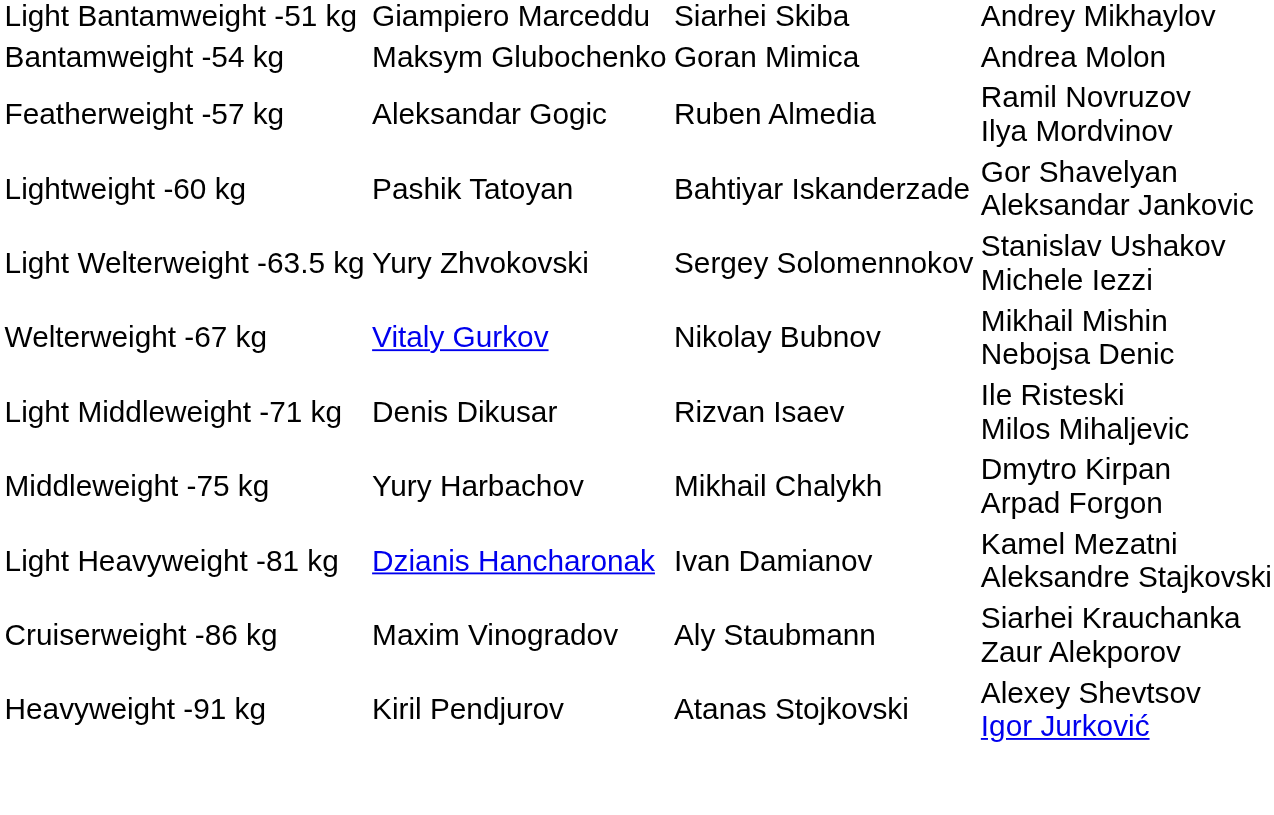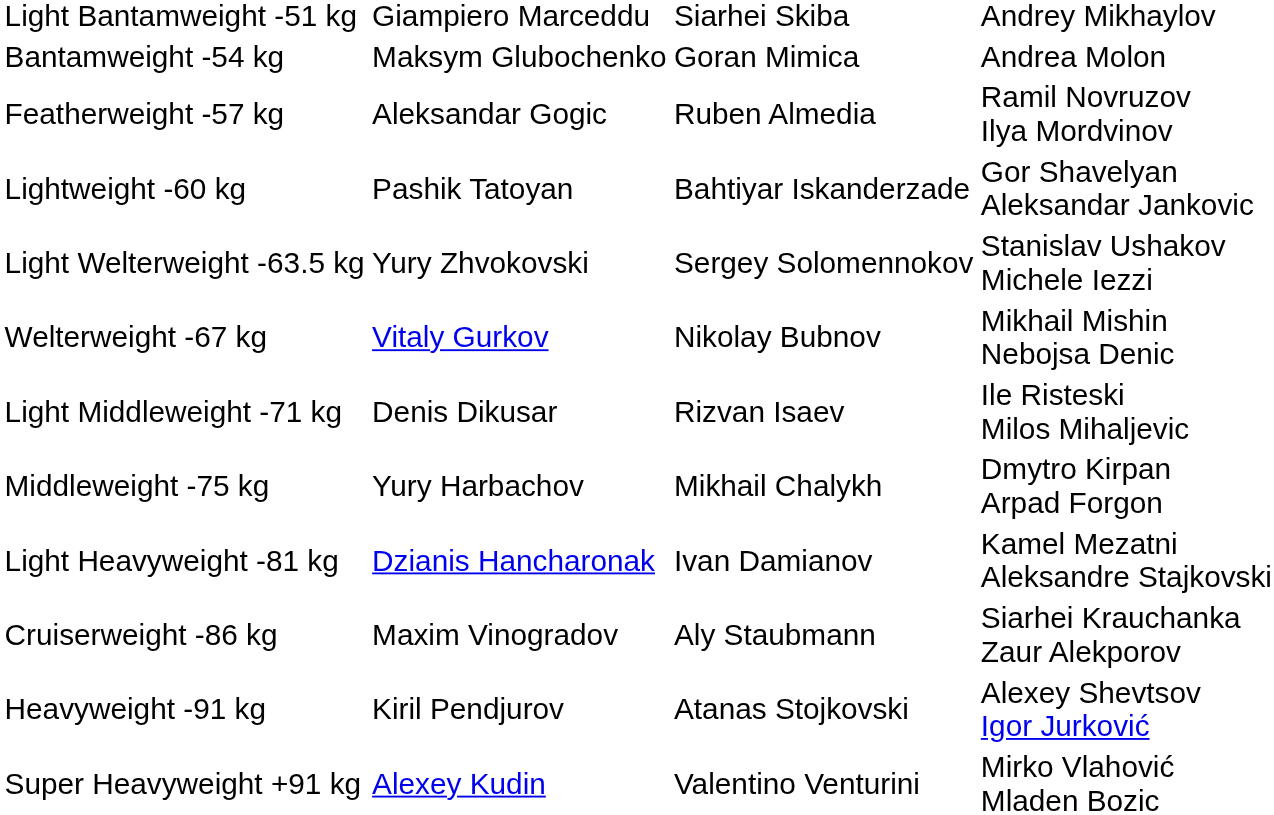 <table>
 <tr>
 <td>Light Bantamweight -51 kg<br></td>
 <td>Giampiero Marceddu </td>
 <td>Siarhei Skiba </td>
 <td>Andrey Mikhaylov </td>
 </tr>
 <tr>
 <td>Bantamweight -54 kg<br></td>
 <td>Maksym Glubochenko </td>
 <td>Goran Mimica </td>
 <td>Andrea Molon </td>
 </tr>
 <tr>
 <td>Featherweight -57 kg<br></td>
 <td>Aleksandar Gogic </td>
 <td>Ruben Almedia </td>
 <td>Ramil Novruzov <br>Ilya Mordvinov </td>
 </tr>
 <tr>
 <td>Lightweight -60 kg<br></td>
 <td>Pashik Tatoyan </td>
 <td>Bahtiyar Iskanderzade </td>
 <td>Gor Shavelyan <br>Aleksandar Jankovic </td>
 </tr>
 <tr>
 <td>Light Welterweight -63.5 kg<br></td>
 <td>Yury Zhvokovski </td>
 <td>Sergey Solomennokov </td>
 <td>Stanislav Ushakov <br>Michele Iezzi </td>
 </tr>
 <tr>
 <td>Welterweight -67 kg<br></td>
 <td><a href='#'>Vitaly Gurkov</a> </td>
 <td>Nikolay Bubnov </td>
 <td>Mikhail Mishin <br>Nebojsa Denic </td>
 </tr>
 <tr>
 <td>Light Middleweight -71 kg<br></td>
 <td>Denis Dikusar </td>
 <td>Rizvan Isaev </td>
 <td>Ile Risteski <br>Milos Mihaljevic </td>
 </tr>
 <tr>
 <td>Middleweight -75 kg<br></td>
 <td>Yury Harbachov </td>
 <td>Mikhail Chalykh </td>
 <td>Dmytro Kirpan <br>Arpad Forgon </td>
 </tr>
 <tr>
 <td>Light Heavyweight -81 kg<br></td>
 <td><a href='#'>Dzianis Hancharonak</a> </td>
 <td>Ivan Damianov </td>
 <td>Kamel Mezatni <br>Aleksandre Stajkovski </td>
 </tr>
 <tr>
 <td>Cruiserweight -86 kg<br></td>
 <td>Maxim Vinogradov </td>
 <td>Aly Staubmann </td>
 <td>Siarhei Krauchanka <br>Zaur Alekporov </td>
 </tr>
 <tr>
 <td>Heavyweight -91 kg<br></td>
 <td>Kiril Pendjurov </td>
 <td>Atanas Stojkovski </td>
 <td>Alexey Shevtsov <br><a href='#'>Igor Jurković</a> </td>
 </tr>
 <tr>
+<td>Super Heavyweight +91 kg<br></td>
+<td><a href='#'>Alexey Kudin</a> </td>
+<td>Valentino Venturini </td>
+<td>Mirko Vlahović <br>Mladen Bozic </td>
+</tr>
+<tr>
 </tr>
 </table>
